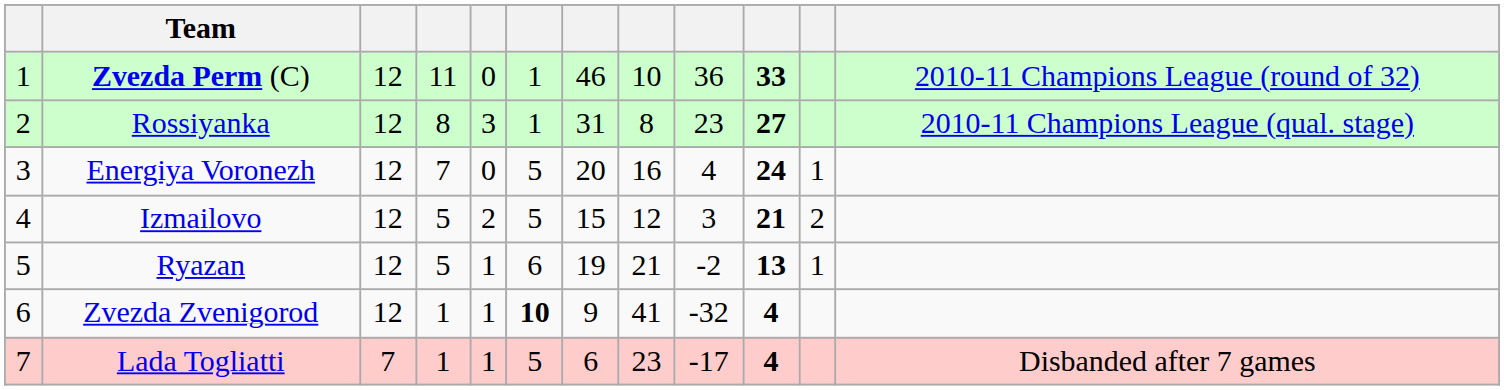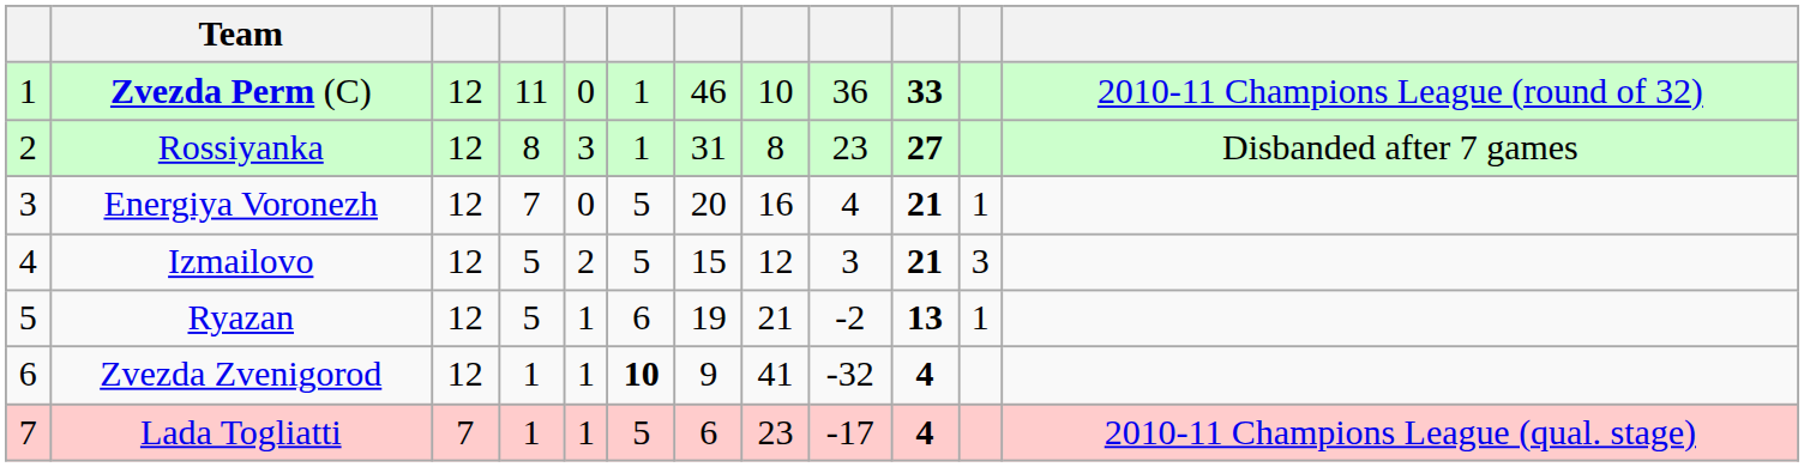 <table class="wikitable sortable" style="text-align: center;" width="800px">
 <tr>
 <th align="center"></th>
 <th align="center">Team</th>
 <th align="center"></th>
 <th align="center"></th>
 <th align="center"></th>
 <th align="center"></th>
 <th align="center"></th>
 <th align="center"></th>
 <th align="center"></th>
 <th align="center"></th>
 <th align="center"></th>
 <th align="center"></th>
 </tr>
 <tr align="center" bgcolor="#ccffcc">
 <td>1</td>
 <td><strong><a href='#'>Zvezda Perm</a></strong> (C)</td>
 <td>12</td>
 <td>11</td>
 <td>0</td>
 <td>1</td>
 <td>46</td>
 <td>10</td>
 <td>36</td>
 <td><strong>33</strong></td>
 <td></td>
 <td><a href='#'>2010-11 Champions League (round of 32)</a></td>
 </tr>
 <tr align="center" bgcolor="#ccffcc">
 <td>2</td>
 <td><a href='#'>Rossiyanka</a></td>
 <td>12</td>
 <td>8</td>
 <td>3</td>
 <td>1</td>
 <td>31</td>
 <td>8</td>
 <td>23</td>
 <td><strong>27</strong></td>
 <td></td>
-<td><a href='#'>2010-11 Champions League (qual. stage)</a></td>
+<td>Disbanded after 7 games</td>
 </tr>
 <tr align="center">
 <td>3</td>
 <td><a href='#'>Energiya Voronezh</a></td>
 <td>12</td>
 <td>7</td>
 <td>0</td>
 <td>5</td>
 <td>20</td>
 <td>16</td>
 <td>4</td>
-<td><strong>24</strong></td>
+<td><strong>21</strong></td>
 <td>1</td>
 <td></td>
 </tr>
 <tr align="center">
 <td>4</td>
 <td><a href='#'>Izmailovo</a></td>
 <td>12</td>
 <td>5</td>
 <td>2</td>
 <td>5</td>
 <td>15</td>
 <td>12</td>
 <td>3</td>
 <td><strong>21</strong></td>
-<td>2</td>
+<td>3</td>
 <td></td>
 </tr>
 <tr align="center">
 <td>5</td>
 <td><a href='#'>Ryazan</a></td>
 <td>12</td>
 <td>5</td>
 <td>1</td>
 <td>6</td>
 <td>19</td>
 <td>21</td>
 <td>-2</td>
 <td><strong>13</strong></td>
 <td>1</td>
 <td></td>
 </tr>
 <tr align="center">
 <td>6</td>
 <td><a href='#'>Zvezda Zvenigorod</a></td>
 <td>12</td>
 <td>1</td>
 <td>1</td>
 <td><strong>10</strong></td>
 <td>9</td>
 <td>41</td>
 <td>-32</td>
 <td><strong>4</strong></td>
 <td></td>
 <td></td>
 </tr>
 <tr align="center" style="background:#ffcccc;">
 <td>7</td>
 <td><a href='#'>Lada Togliatti</a></td>
 <td>7</td>
 <td>1</td>
 <td>1</td>
 <td>5</td>
 <td>6</td>
 <td>23</td>
 <td>-17</td>
 <td><strong>4</strong></td>
 <td></td>
-<td>Disbanded after 7 games</td>
+<td><a href='#'>2010-11 Champions League (qual. stage)</a></td>
 </tr>
 </table>
